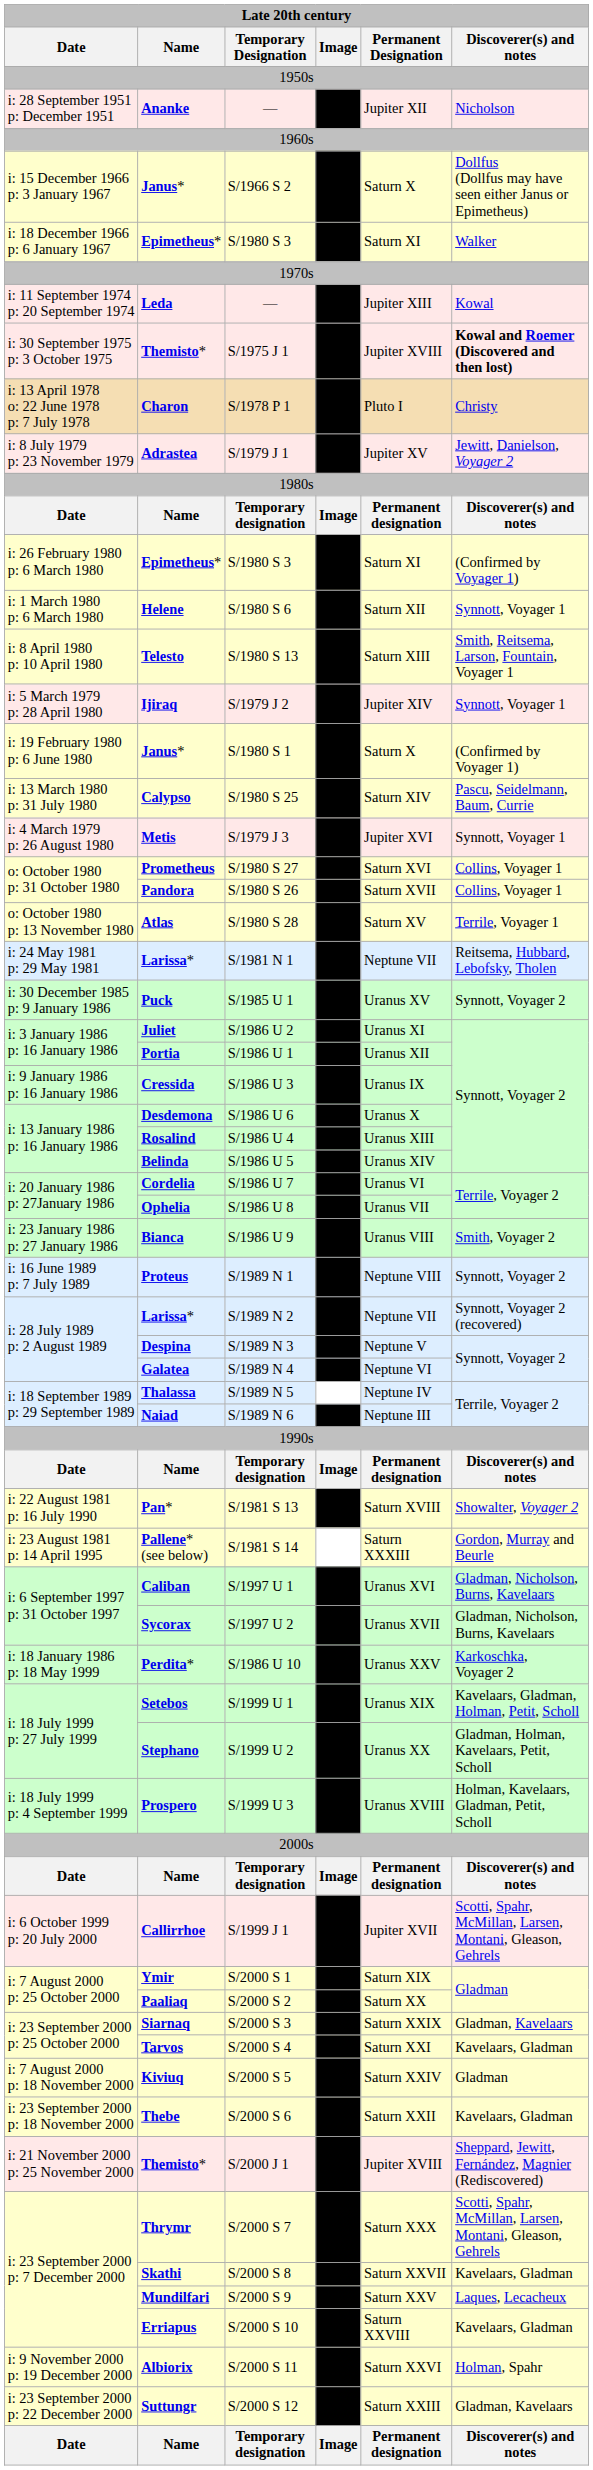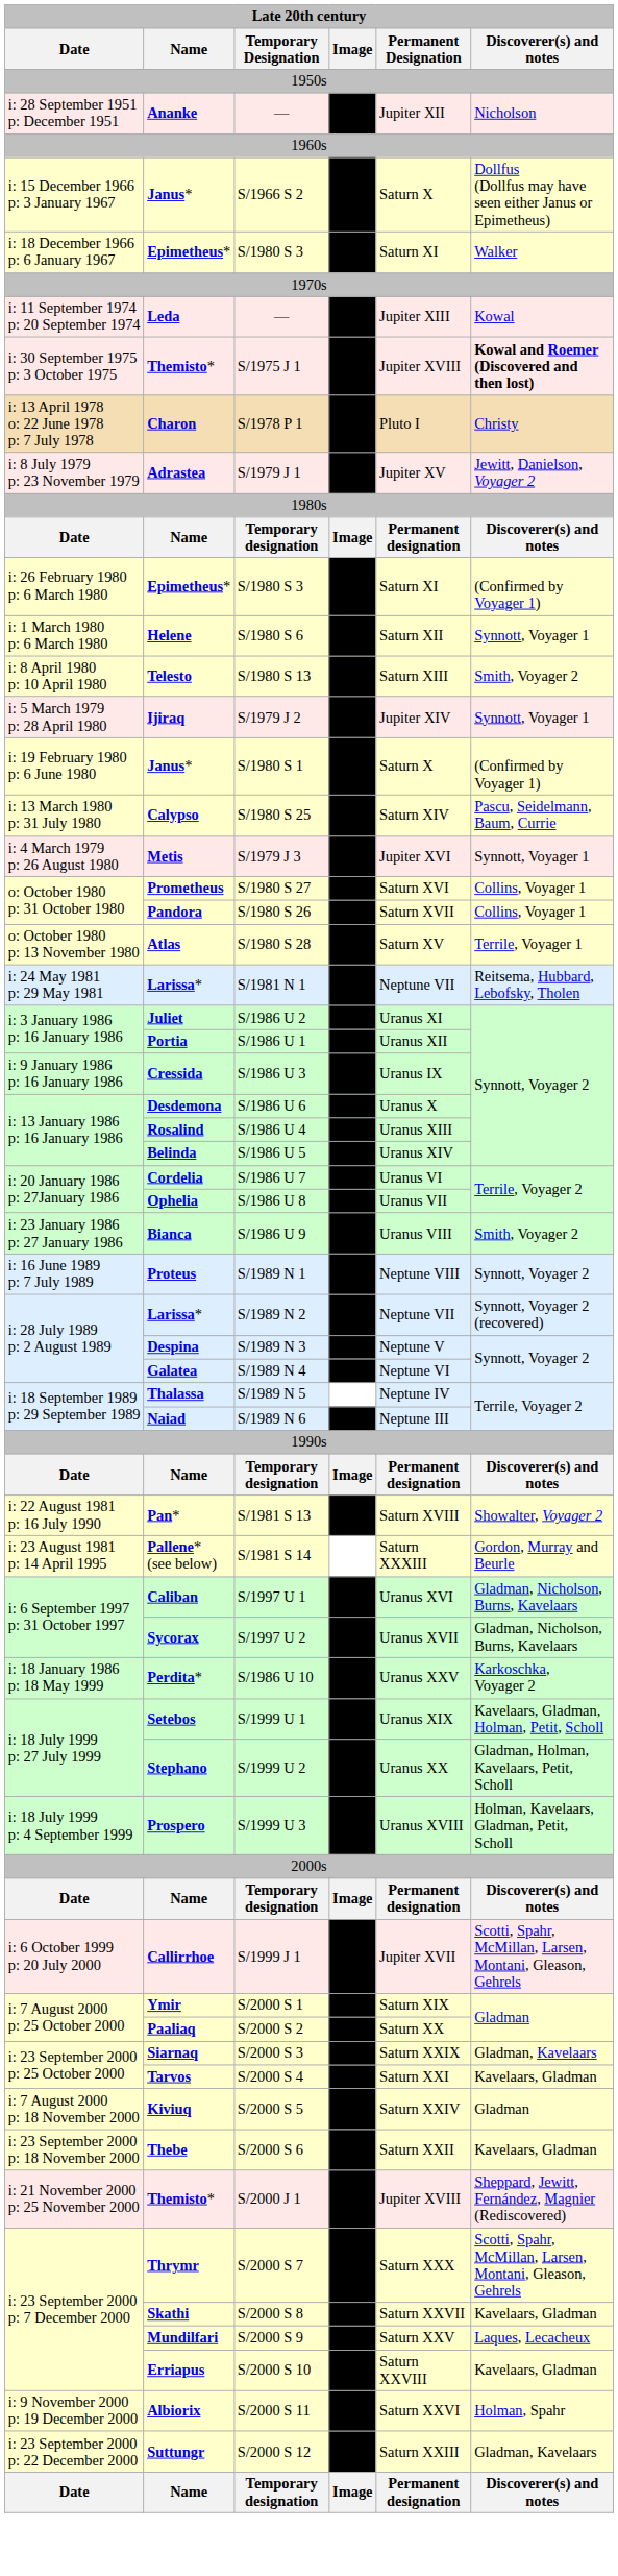 <table class="wikitable" width="650">
 <tr>
 <th colspan="6" style="background-color: Silver; text-align: center;" id="c20th_late">Late 20th century</th>
 </tr>
 <tr>
 <th>Date</th>
 <th>Name</th>
 <th>Temporary Designation</th>
 <th>Image</th>
 <th>Permanent Designation</th>
 <th>Discoverer(s) and notes</th>
 </tr>
 <tr>
 <td colspan="6" style="background-color: Silver; text-align: center;" id="a1950s">1950s</td>
 </tr>
 <tr bgcolor="#FFE8E8">
 <td style="white-space: nowrap">i: 28 September 1951<br>p: December 1951</td>
 <td><strong><a href='#'>Ananke</a></strong></td>
 <td align="center">—</td>
 <td bgcolor="Black"></td>
 <td>Jupiter XII</td>
 <td><a href='#'>Nicholson</a></td>
 </tr>
 <tr>
 <td colspan="6" style="background-color: Silver; text-align: center;" id="a1960s">1960s</td>
 </tr>
 <tr bgcolor="#FFFFCC">
 <td style="white-space: nowrap">i: 15 December 1966<br>p: 3 January 1967</td>
 <td><strong><a href='#'>Janus</a></strong>*</td>
 <td>S/1966 S 2</td>
 <td bgcolor="Black"></td>
 <td>Saturn X</td>
 <td><a href='#'>Dollfus</a><br>(Dollfus may have seen either Janus or Epimetheus)</td>
 </tr>
 <tr bgcolor="#FFFFCC">
 <td style="white-space: nowrap">i: 18 December 1966<br>p: 6 January 1967</td>
 <td><strong><a href='#'>Epimetheus</a></strong>*</td>
 <td>S/1980 S 3</td>
 <td bgcolor="Black"></td>
 <td>Saturn XI</td>
 <td><a href='#'>Walker</a></td>
 </tr>
 <tr>
 <td colspan="6" style="background-color: Silver; text-align: center;" id="a1970s">1970s</td>
 </tr>
 <tr bgcolor="#FFE8E8">
 <td style="white-space: nowrap">i: 11 September 1974<br>p: 20 September 1974</td>
 <td><strong><a href='#'>Leda</a></strong></td>
 <td align="center">—</td>
 <td bgcolor="Black"></td>
 <td>Jupiter XIII</td>
 <td><a href='#'>Kowal</a></td>
 </tr>
 <tr bgcolor="#FFE8E8">
 <td style="white-space: nowrap">i: 30 September 1975<br>p: 3 October 1975</td>
 <td><strong><a href='#'>Themisto</a></strong>*</td>
 <td>S/1975 J 1</td>
 <td bgcolor="Black"></td>
 <td>Jupiter XVIII</td>
 <td><strong>Kowal and <a href='#'>Roemer</a><br>(Discovered and then lost)</strong></td>
 </tr>
 <tr bgcolor="#F5DEB3">
 <td style="white-space: nowrap">i: 13 April 1978<br>o: 22 June 1978<br>p: 7 July 1978</td>
 <td><strong><a href='#'>Charon</a></strong></td>
 <td>S/1978 P 1</td>
 <td bgcolor="Black"></td>
 <td>Pluto I</td>
 <td><a href='#'>Christy</a></td>
 </tr>
 <tr bgcolor="#FFE8E8">
 <td style="white-space: nowrap">i: 8 July 1979<br>p: 23 November 1979</td>
 <td><strong><a href='#'>Adrastea</a></strong></td>
 <td>S/1979 J 1</td>
 <td bgcolor="Black"></td>
 <td>Jupiter XV</td>
 <td><a href='#'>Jewitt</a>, <a href='#'>Danielson</a>, <em><a href='#'>Voyager 2</a></em></td>
 </tr>
 <tr>
 <td colspan="6" style="background-color: Silver; text-align: center;" id="a1980s">1980s</td>
 </tr>
 <tr>
 <th>Date</th>
 <th>Name</th>
 <th>Temporary designation</th>
 <th>Image</th>
 <th>Permanent designation</th>
 <th>Discoverer(s) and notes</th>
 </tr>
 <tr bgcolor="#FFFFCC">
 <td style="white-space: nowrap">i: 26 February 1980<br>p: 6 March 1980</td>
 <td><strong><a href='#'>Epimetheus</a></strong>*</td>
 <td>S/1980 S 3</td>
 <td bgcolor="Black"></td>
 <td>Saturn XI</td>
 <td><br>(Confirmed by <a href='#'>Voyager 1</a>)</td>
 </tr>
 <tr bgcolor="#FFFFCC">
 <td style="white-space: nowrap">i: 1 March 1980<br>p: 6 March 1980</td>
 <td><strong><a href='#'>Helene</a></strong></td>
 <td>S/1980 S 6</td>
 <td bgcolor="Black"></td>
 <td>Saturn XII</td>
 <td><a href='#'>Synnott</a>, Voyager 1</td>
 </tr>
 <tr bgcolor="#FFFFCC">
 <td style="white-space: nowrap">i: 8 April 1980<br>p: 10 April 1980</td>
 <td><strong><a href='#'>Telesto</a></strong></td>
 <td>S/1980 S 13</td>
 <td bgcolor="Black"></td>
 <td>Saturn XIII</td>
-<td><a href='#'>Smith</a>, <a href='#'>Reitsema</a>, <a href='#'>Larson</a>, <a href='#'>Fountain</a>, Voyager 1</td>
+<td><a href='#'>Smith</a>, Voyager 2</td>
 </tr>
 <tr bgcolor="#FFE8E8">
 <td style="white-space: nowrap">i: 5 March 1979<br>p: 28 April 1980</td>
 <td><strong><a href='#'>Ijiraq</a></strong></td>
 <td>S/1979 J 2</td>
 <td bgcolor="Black"></td>
 <td>Jupiter XIV</td>
 <td><a href='#'>Synnott</a>, Voyager 1</td>
 </tr>
 <tr bgcolor="#FFFFCC">
 <td style="white-space: nowrap">i: 19 February 1980<br>p: 6 June 1980</td>
 <td><strong><a href='#'>Janus</a></strong>*</td>
 <td>S/1980 S 1</td>
 <td bgcolor="Black"></td>
 <td>Saturn X</td>
 <td><br>(Confirmed by Voyager 1)</td>
 </tr>
 <tr bgcolor="#FFFFCC">
 <td style="white-space: nowrap">i: 13 March 1980<br>p: 31 July 1980</td>
 <td><strong><a href='#'>Calypso</a></strong></td>
 <td>S/1980 S 25</td>
 <td bgcolor="Black"></td>
 <td>Saturn XIV</td>
 <td><a href='#'>Pascu</a>, <a href='#'>Seidelmann</a>, <a href='#'>Baum</a>, <a href='#'>Currie</a></td>
 </tr>
 <tr bgcolor="#FFE8E8">
 <td style="white-space: nowrap">i: 4 March 1979<br>p: 26 August 1980</td>
 <td><strong><a href='#'>Metis</a></strong></td>
 <td>S/1979 J 3</td>
 <td bgcolor="Black"></td>
 <td>Jupiter XVI</td>
 <td>Synnott, Voyager 1</td>
 </tr>
 <tr bgcolor="#FFFFCC">
 <td style="white-space: nowrap;" rowspan="2">o: October 1980<br>p: 31 October 1980</td>
 <td><strong><a href='#'>Prometheus</a></strong></td>
 <td>S/1980 S 27</td>
 <td bgcolor="Black"></td>
 <td>Saturn XVI</td>
 <td><a href='#'>Collins</a>, Voyager 1</td>
 </tr>
 <tr bgcolor="#FFFFCC">
 <td><strong><a href='#'>Pandora</a></strong></td>
 <td>S/1980 S 26</td>
 <td bgcolor="Black"></td>
 <td>Saturn XVII</td>
 <td><a href='#'>Collins</a>, Voyager 1</td>
 </tr>
 <tr bgcolor="#FFFFCC">
 <td style="white-space: nowrap">o: October 1980<br>p: 13 November 1980</td>
 <td><strong><a href='#'>Atlas</a></strong></td>
 <td>S/1980 S 28</td>
 <td bgcolor="Black"></td>
 <td>Saturn XV</td>
 <td><a href='#'>Terrile</a>, Voyager 1</td>
 </tr>
 <tr bgcolor="#DDEEFF">
 <td style="white-space: nowrap">i: 24 May 1981<br>p: 29 May 1981</td>
 <td><strong><a href='#'>Larissa</a></strong>*</td>
 <td>S/1981 N 1</td>
 <td bgcolor="Black"></td>
 <td>Neptune VII</td>
 <td>Reitsema, <a href='#'>Hubbard</a>, <a href='#'>Lebofsky</a>, <a href='#'>Tholen</a></td>
-</tr>
-<tr bgcolor="#CCFFCC">
-<td style="white-space: nowrap">i: 30 December 1985<br>p: 9 January 1986</td>
-<td><strong><a href='#'>Puck</a></strong></td>
-<td>S/1985 U 1</td>
-<td bgcolor="Black"></td>
-<td>Uranus XV</td>
-<td>Synnott, Voyager 2</td>
 </tr>
 <tr bgcolor="#CCFFCC">
 <td style="white-space: nowrap;" rowspan="2">i: 3 January 1986<br>p: 16 January 1986</td>
 <td><strong><a href='#'>Juliet</a></strong></td>
 <td>S/1986 U 2</td>
 <td bgcolor="Black"></td>
 <td>Uranus XI</td>
 <td rowspan="6">Synnott, Voyager 2</td>
 </tr>
 <tr bgcolor="#CCFFCC">
 <td><strong><a href='#'>Portia</a></strong></td>
 <td>S/1986 U 1</td>
 <td bgcolor="Black"></td>
 <td>Uranus XII</td>
 </tr>
 <tr bgcolor="#CCFFCC">
 <td style="white-space: nowrap">i: 9 January 1986<br>p: 16 January 1986</td>
 <td><strong><a href='#'>Cressida</a></strong></td>
 <td>S/1986 U 3</td>
 <td bgcolor="Black"></td>
 <td>Uranus IX</td>
 </tr>
 <tr bgcolor="#CCFFCC">
 <td style="white-space: nowrap;" rowspan="3">i: 13 January 1986<br>p: 16 January 1986</td>
 <td><strong><a href='#'>Desdemona</a></strong></td>
 <td>S/1986 U 6</td>
 <td bgcolor="Black"></td>
 <td>Uranus X</td>
 </tr>
 <tr bgcolor="#CCFFCC">
 <td><strong><a href='#'>Rosalind</a></strong></td>
 <td>S/1986 U 4</td>
 <td bgcolor="Black"></td>
 <td>Uranus XIII</td>
 </tr>
 <tr bgcolor="#CCFFCC">
 <td><strong><a href='#'>Belinda</a></strong></td>
 <td>S/1986 U 5</td>
 <td bgcolor="Black"></td>
 <td>Uranus XIV</td>
 </tr>
 <tr bgcolor="#CCFFCC">
 <td style="white-space: nowrap;" rowspan="2">i: 20 January 1986<br>p: 27January 1986</td>
 <td><strong><a href='#'>Cordelia</a></strong></td>
 <td>S/1986 U 7</td>
 <td bgcolor="Black"></td>
 <td>Uranus VI</td>
 <td rowspan="2"><a href='#'>Terrile</a>, Voyager 2</td>
 </tr>
 <tr bgcolor="#CCFFCC">
 <td><strong><a href='#'>Ophelia</a></strong></td>
 <td>S/1986 U 8</td>
 <td bgcolor="Black"></td>
 <td>Uranus VII</td>
 </tr>
 <tr bgcolor="#CCFFCC">
 <td style="white-space: nowrap">i: 23 January 1986<br>p: 27 January 1986</td>
 <td><strong><a href='#'>Bianca</a></strong></td>
 <td>S/1986 U 9</td>
 <td bgcolor="Black"></td>
 <td>Uranus VIII</td>
 <td><a href='#'>Smith</a>, Voyager 2</td>
 </tr>
 <tr bgcolor="#DDEEFF">
 <td style="white-space: nowrap">i: 16 June 1989<br>p: 7 July 1989</td>
 <td><strong><a href='#'>Proteus</a></strong></td>
 <td>S/1989 N 1</td>
 <td bgcolor="Black"></td>
 <td>Neptune VIII</td>
 <td>Synnott, Voyager 2</td>
 </tr>
 <tr bgcolor="#DDEEFF">
 <td style="white-space: nowrap;" rowspan="3">i: 28 July 1989<br>p: 2 August 1989</td>
 <td><strong><a href='#'>Larissa</a></strong>*</td>
 <td>S/1989 N 2</td>
 <td bgcolor="Black"></td>
 <td>Neptune VII</td>
 <td>Synnott, Voyager 2 (recovered)</td>
 </tr>
 <tr bgcolor="#DDEEFF">
 <td><strong><a href='#'>Despina</a></strong></td>
 <td>S/1989 N 3</td>
 <td bgcolor="Black"></td>
 <td>Neptune V</td>
 <td rowspan=2>Synnott, Voyager 2</td>
 </tr>
 <tr bgcolor="#DDEEFF">
 <td><strong><a href='#'>Galatea</a></strong></td>
 <td>S/1989 N 4</td>
 <td bgcolor="Black"></td>
 <td>Neptune VI</td>
 </tr>
 <tr bgcolor="#DDEEFF">
 <td style="white-space: nowrap;" rowspan="2">i: 18 September 1989<br>p: 29 September 1989</td>
 <td><strong><a href='#'>Thalassa</a></strong></td>
 <td>S/1989 N 5</td>
 <td bgcolor="White"></td>
 <td>Neptune IV</td>
 <td rowspan="2">Terrile, Voyager 2</td>
 </tr>
 <tr bgcolor="#DDEEFF">
 <td><strong><a href='#'>Naiad</a></strong></td>
 <td>S/1989 N 6</td>
 <td bgcolor="Black"></td>
 <td>Neptune III</td>
 </tr>
 <tr>
 <td colspan="6" style="background-color: Silver; text-align: center;" id="a1990s">1990s</td>
 </tr>
 <tr>
 <th>Date</th>
 <th>Name</th>
 <th>Temporary designation</th>
 <th>Image</th>
 <th>Permanent designation</th>
 <th>Discoverer(s) and notes</th>
 </tr>
 <tr bgcolor="#FFFFCC">
 <td style="white-space: nowrap">i: 22 August 1981<br>p: 16 July 1990</td>
 <td><strong><a href='#'>Pan</a></strong>*</td>
 <td>S/1981 S 13</td>
 <td bgcolor="Black"></td>
 <td>Saturn XVIII</td>
 <td><a href='#'>Showalter</a>, <em><a href='#'>Voyager 2</a></em></td>
 </tr>
 <tr bgcolor="#FFFFCC">
 <td style="white-space: nowrap">i: 23 August 1981<br>p: 14 April 1995</td>
 <td><strong><a href='#'>Pallene</a></strong>*<br>(see below)</td>
 <td>S/1981 S 14</td>
 <td bgcolor="White"></td>
 <td>Saturn XXXIII</td>
 <td><a href='#'>Gordon</a>, <a href='#'>Murray</a> and <a href='#'>Beurle</a></td>
 </tr>
 <tr bgcolor="#CCFFCC">
 <td style="white-space: nowrap;" rowspan="2">i: 6 September 1997<br>p: 31 October 1997</td>
 <td><strong><a href='#'>Caliban</a></strong></td>
 <td>S/1997 U 1</td>
 <td bgcolor="Black"></td>
 <td>Uranus XVI</td>
 <td><a href='#'>Gladman</a>, <a href='#'>Nicholson</a>, <a href='#'>Burns</a>, <a href='#'>Kavelaars</a></td>
 </tr>
 <tr bgcolor="#CCFFCC">
 <td><strong><a href='#'>Sycorax</a></strong></td>
 <td>S/1997 U 2</td>
 <td bgcolor="Black"></td>
 <td>Uranus XVII</td>
 <td>Gladman, Nicholson, Burns, Kavelaars</td>
 </tr>
 <tr bgcolor="#CCFFCC">
 <td style="white-space: nowrap">i: 18 January 1986<br>p: 18 May 1999</td>
 <td><strong><a href='#'>Perdita</a></strong>*</td>
 <td>S/1986 U 10</td>
 <td bgcolor="Black"></td>
 <td>Uranus XXV</td>
 <td><a href='#'>Karkoschka</a>, Voyager 2</td>
 </tr>
 <tr bgcolor="#CCFFCC">
 <td style="white-space: nowrap;" rowspan="2">i: 18 July 1999<br>p: 27 July 1999</td>
 <td><strong><a href='#'>Setebos</a></strong></td>
 <td>S/1999 U 1</td>
 <td bgcolor="Black"></td>
 <td>Uranus XIX</td>
 <td>Kavelaars, Gladman, <a href='#'>Holman</a>, <a href='#'>Petit</a>, <a href='#'>Scholl</a></td>
 </tr>
 <tr bgcolor="#CCFFCC">
 <td><strong><a href='#'>Stephano</a></strong></td>
 <td>S/1999 U 2</td>
 <td bgcolor="Black"></td>
 <td>Uranus XX</td>
 <td>Gladman, Holman, Kavelaars, Petit, Scholl</td>
 </tr>
 <tr bgcolor="#CCFFCC">
 <td style="white-space: nowrap">i: 18 July 1999<br>p: 4 September 1999</td>
 <td><strong><a href='#'>Prospero</a></strong></td>
 <td>S/1999 U 3</td>
 <td bgcolor="Black"></td>
 <td>Uranus XVIII</td>
 <td>Holman, Kavelaars, Gladman, Petit, Scholl</td>
 </tr>
 <tr>
 <td colspan="6" style="background-color: Silver; text-align: center;" id="a2000s">2000s</td>
 </tr>
 <tr>
 <th>Date</th>
 <th>Name</th>
 <th>Temporary designation</th>
 <th>Image</th>
 <th>Permanent designation</th>
 <th>Discoverer(s) and notes</th>
 </tr>
 <tr bgcolor="#FFE8E8">
 <td style="white-space: nowrap">i: 6 October 1999<br>p: 20 July 2000</td>
 <td><strong><a href='#'>Callirrhoe</a></strong></td>
 <td>S/1999 J 1</td>
 <td bgcolor="Black"></td>
 <td>Jupiter XVII</td>
 <td><a href='#'>Scotti</a>, <a href='#'>Spahr</a>, <a href='#'>McMillan</a>, <a href='#'>Larsen</a>, <a href='#'>Montani</a>, Gleason, <a href='#'>Gehrels</a></td>
 </tr>
 <tr bgcolor="#FFFFCC">
 <td style="white-space: nowrap;" rowspan="2">i: 7 August 2000<br>p: 25 October 2000</td>
 <td><strong><a href='#'>Ymir</a></strong></td>
 <td>S/2000 S 1</td>
 <td bgcolor="Black"></td>
 <td>Saturn XIX</td>
 <td rowspan="2"><a href='#'>Gladman</a></td>
 </tr>
 <tr bgcolor="#FFFFCC">
 <td><strong><a href='#'>Paaliaq</a></strong></td>
 <td>S/2000 S 2</td>
 <td bgcolor="Black"></td>
 <td>Saturn XX</td>
 </tr>
 <tr bgcolor="#FFFFCC">
 <td style="white-space: nowrap;" rowspan="2">i: 23 September 2000<br>p: 25 October 2000</td>
 <td><strong><a href='#'>Siarnaq</a></strong></td>
 <td>S/2000 S 3</td>
 <td bgcolor="Black"></td>
 <td>Saturn XXIX</td>
 <td>Gladman, <a href='#'>Kavelaars</a></td>
 </tr>
 <tr bgcolor="#FFFFCC">
 <td><strong><a href='#'>Tarvos</a></strong></td>
 <td>S/2000 S 4</td>
 <td bgcolor="Black"></td>
 <td>Saturn XXI</td>
 <td>Kavelaars, Gladman</td>
 </tr>
 <tr bgcolor="#FFFFCC">
 <td style="white-space: nowrap">i: 7 August 2000<br>p: 18 November 2000</td>
 <td><strong><a href='#'>Kiviuq</a></strong></td>
 <td>S/2000 S 5</td>
 <td bgcolor="Black"></td>
 <td>Saturn XXIV</td>
 <td>Gladman</td>
 </tr>
 <tr bgcolor="#FFFFCC">
 <td style="white-space: nowrap">i: 23 September 2000<br>p: 18 November 2000</td>
 <td><strong><a href='#'>Thebe</a></strong></td>
 <td>S/2000 S 6</td>
 <td bgcolor="Black"></td>
 <td>Saturn XXII</td>
 <td>Kavelaars, Gladman</td>
 </tr>
 <tr bgcolor="#FFE8E8">
 <td style="white-space: nowrap">i: 21 November 2000<br>p: 25 November 2000</td>
 <td><strong><a href='#'>Themisto</a></strong>*</td>
 <td>S/2000 J 1</td>
 <td bgcolor="Black"></td>
 <td>Jupiter XVIII</td>
 <td><a href='#'>Sheppard</a>, <a href='#'>Jewitt</a>, <a href='#'>Fernández</a>, <a href='#'>Magnier</a> (Rediscovered)</td>
 </tr>
 <tr bgcolor="#FFFFCC">
 <td style="white-space: nowrap;" rowspan="4">i: 23 September 2000<br>p: 7 December 2000</td>
 <td><strong><a href='#'>Thrymr</a></strong></td>
 <td>S/2000 S 7</td>
 <td bgcolor="Black"></td>
 <td>Saturn XXX</td>
 <td><a href='#'>Scotti</a>, <a href='#'>Spahr</a>, <a href='#'>McMillan</a>, <a href='#'>Larsen</a>, <a href='#'>Montani</a>, Gleason, <a href='#'>Gehrels</a></td>
 </tr>
 <tr bgcolor="#FFFFCC">
 <td><strong><a href='#'>Skathi</a></strong></td>
 <td>S/2000 S 8</td>
 <td bgcolor="Black"></td>
 <td>Saturn XXVII</td>
 <td>Kavelaars, Gladman</td>
 </tr>
 <tr bgcolor="#FFFFCC">
 <td><strong><a href='#'>Mundilfari</a></strong></td>
 <td>S/2000 S 9</td>
 <td bgcolor="Black"></td>
 <td>Saturn XXV</td>
 <td><a href='#'>Laques</a>, <a href='#'>Lecacheux</a></td>
 </tr>
 <tr bgcolor="#FFFFCC">
 <td><strong><a href='#'>Erriapus</a></strong></td>
 <td>S/2000 S 10</td>
 <td bgcolor="Black"></td>
 <td>Saturn XXVIII</td>
 <td>Kavelaars, Gladman</td>
 </tr>
 <tr bgcolor="#FFFFCC">
 <td style="white-space: nowrap">i: 9 November 2000<br>p: 19 December 2000</td>
 <td><strong><a href='#'>Albiorix</a></strong></td>
 <td>S/2000 S 11</td>
 <td bgcolor="Black"></td>
 <td>Saturn XXVI</td>
 <td><a href='#'>Holman</a>, Spahr</td>
 </tr>
 <tr bgcolor="#FFFFCC">
 <td style="white-space: nowrap">i: 23 September 2000<br>p: 22 December 2000</td>
 <td><strong><a href='#'>Suttungr</a></strong></td>
 <td>S/2000 S 12</td>
 <td bgcolor="Black"></td>
 <td>Saturn XXIII</td>
 <td>Gladman, Kavelaars</td>
 </tr>
 <tr>
 <th>Date</th>
 <th>Name</th>
 <th>Temporary designation</th>
 <th>Image</th>
 <th>Permanent designation</th>
 <th>Discoverer(s) and notes</th>
 </tr>
 </table>
